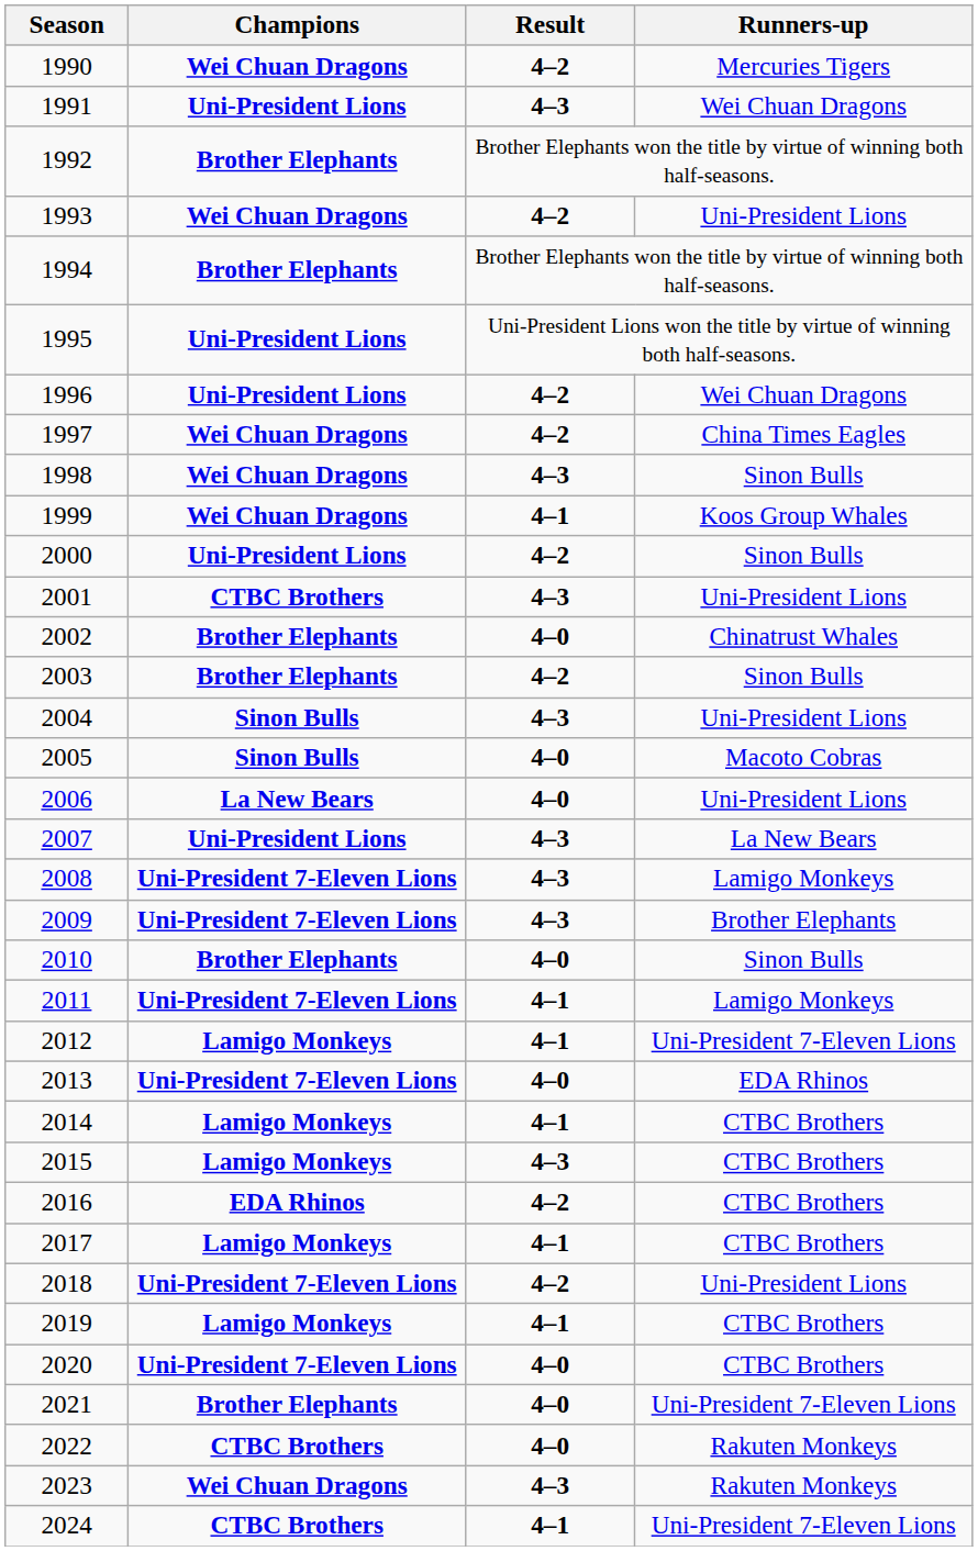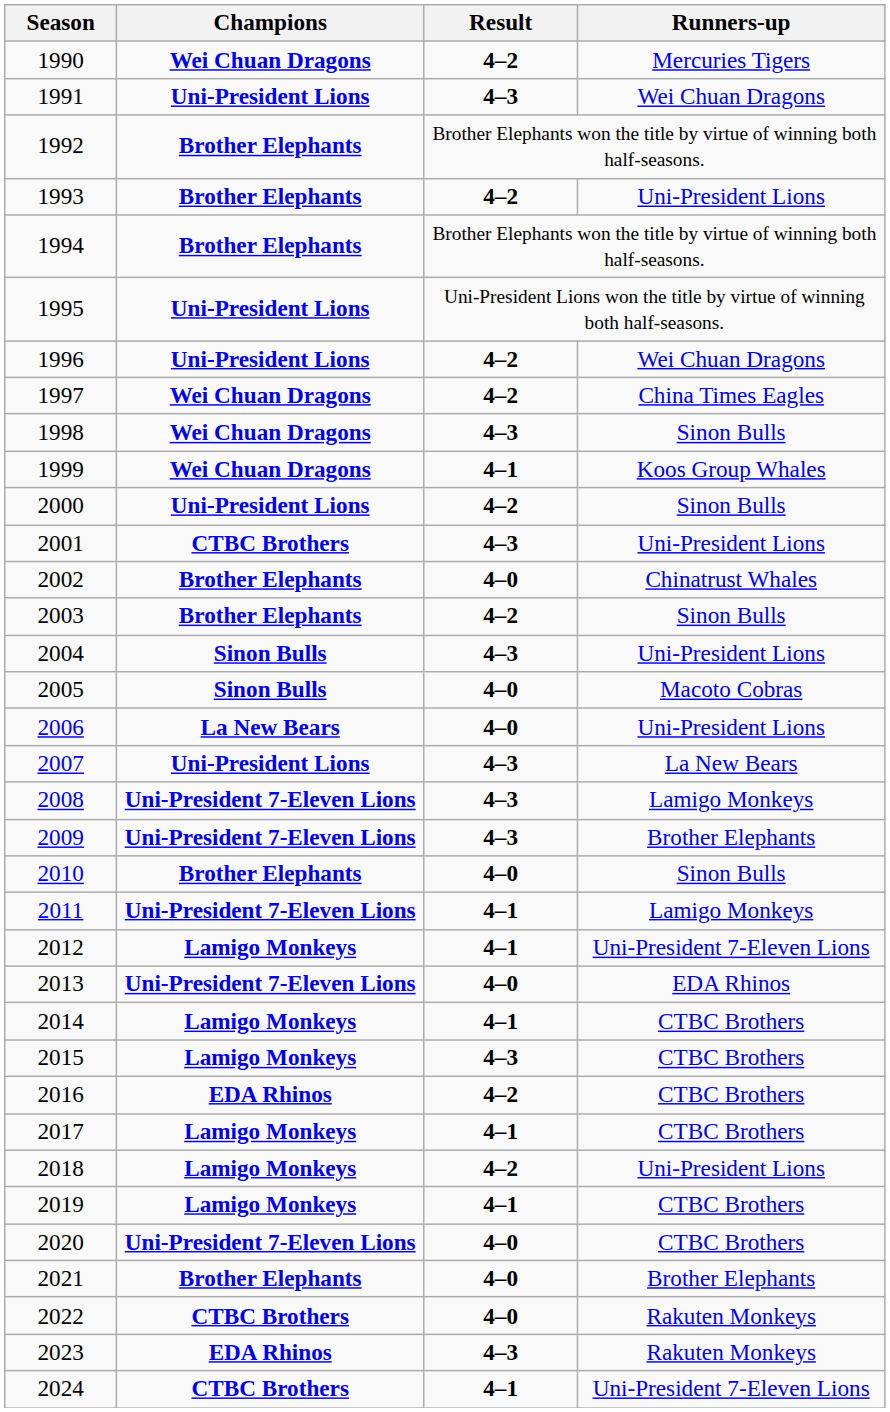 <table class="wikitable">
 <tr align=center style="background:#efefef;">
 <th width=5%>Season</th>
 <th width=20%>Champions</th>
 <th width=10%>Result</th>
 <th width=20%>Runners-up</th>
 </tr>
 <tr align=center>
 <td>1990</td>
 <td><strong><a href='#'>Wei Chuan Dragons</a></strong></td>
 <td><strong>4–2</strong></td>
 <td><a href='#'>Mercuries Tigers</a></td>
 </tr>
 <tr align=center>
 <td>1991</td>
 <td><strong><a href='#'>Uni-President Lions</a></strong></td>
 <td><strong>4–3</strong></td>
 <td><a href='#'>Wei Chuan Dragons</a></td>
 </tr>
 <tr align=center>
 <td>1992</td>
 <td><strong><a href='#'>Brother Elephants</a></strong></td>
 <td colspan="2"><small>Brother Elephants won the title by virtue of winning both half-seasons.</small></td>
 </tr>
 <tr align=center>
 <td>1993</td>
-<td><strong><a href='#'>Wei Chuan Dragons</a></strong></td>
+<td><strong><a href='#'>Brother Elephants</a></strong></td>
 <td><strong>4–2</strong></td>
 <td><a href='#'>Uni-President Lions</a></td>
 </tr>
 <tr align=center>
 <td>1994</td>
 <td><strong><a href='#'>Brother Elephants</a></strong></td>
 <td colspan="2"><small>Brother Elephants won the title by virtue of winning both half-seasons.</small></td>
 </tr>
 <tr align=center>
 <td>1995</td>
 <td><strong><a href='#'>Uni-President Lions</a></strong></td>
 <td colspan="2"><small>Uni-President Lions won the title by virtue of winning both half-seasons.</small></td>
 </tr>
 <tr align=center>
 <td>1996</td>
 <td><strong><a href='#'>Uni-President Lions</a></strong></td>
 <td><strong>4–2</strong></td>
 <td><a href='#'>Wei Chuan Dragons</a></td>
 </tr>
 <tr align=center>
 <td>1997</td>
 <td><strong><a href='#'>Wei Chuan Dragons</a></strong></td>
 <td><strong>4–2</strong></td>
 <td><a href='#'>China Times Eagles</a></td>
 </tr>
 <tr align=center>
 <td>1998</td>
 <td><strong><a href='#'>Wei Chuan Dragons</a></strong></td>
 <td><strong>4–3</strong></td>
 <td><a href='#'>Sinon Bulls</a></td>
 </tr>
 <tr align=center>
 <td>1999</td>
 <td><strong><a href='#'>Wei Chuan Dragons</a></strong></td>
 <td><strong>4–1</strong></td>
 <td><a href='#'>Koos Group Whales</a></td>
 </tr>
 <tr align=center>
 <td>2000</td>
 <td><strong><a href='#'>Uni-President Lions</a></strong></td>
 <td><strong>4–2</strong></td>
 <td><a href='#'>Sinon Bulls</a></td>
 </tr>
 <tr align=center>
 <td>2001</td>
 <td><strong><a href='#'>CTBC Brothers</a></strong></td>
 <td><strong>4–3</strong></td>
 <td><a href='#'>Uni-President Lions</a></td>
 </tr>
 <tr align=center>
 <td>2002</td>
 <td><strong><a href='#'>Brother Elephants</a></strong></td>
 <td><strong>4–0</strong></td>
 <td><a href='#'>Chinatrust Whales</a></td>
 </tr>
 <tr align=center>
 <td>2003</td>
 <td><strong><a href='#'>Brother Elephants</a></strong></td>
 <td><strong>4–2</strong></td>
 <td><a href='#'>Sinon Bulls</a></td>
 </tr>
 <tr align=center>
 <td>2004</td>
 <td><strong><a href='#'>Sinon Bulls</a></strong></td>
 <td><strong>4–3</strong></td>
 <td><a href='#'>Uni-President Lions</a></td>
 </tr>
 <tr align=center>
 <td>2005</td>
 <td><strong><a href='#'>Sinon Bulls</a></strong></td>
 <td><strong>4–0</strong></td>
 <td><a href='#'>Macoto Cobras</a></td>
 </tr>
 <tr align=center>
 <td><a href='#'>2006</a></td>
 <td><strong><a href='#'>La New Bears</a></strong></td>
 <td><strong>4–0</strong></td>
 <td><a href='#'>Uni-President Lions</a></td>
 </tr>
 <tr align=center>
 <td><a href='#'>2007</a></td>
 <td><strong><a href='#'>Uni-President Lions</a></strong></td>
 <td><strong>4–3</strong></td>
 <td><a href='#'>La New Bears</a></td>
 </tr>
 <tr align=center>
 <td><a href='#'>2008</a></td>
 <td><strong><a href='#'>Uni-President 7-Eleven Lions</a></strong></td>
 <td><strong>4–3</strong></td>
 <td><a href='#'>Lamigo Monkeys</a></td>
 </tr>
 <tr align=center>
 <td><a href='#'>2009</a></td>
 <td><strong><a href='#'>Uni-President 7-Eleven Lions</a></strong></td>
 <td><strong>4–3</strong></td>
 <td><a href='#'>Brother Elephants</a></td>
 </tr>
 <tr align=center>
 <td><a href='#'>2010</a></td>
 <td><strong><a href='#'>Brother Elephants</a></strong></td>
 <td><strong>4–0</strong></td>
 <td><a href='#'>Sinon Bulls</a></td>
 </tr>
 <tr align=center>
 <td><a href='#'>2011</a></td>
 <td><strong><a href='#'>Uni-President 7-Eleven Lions</a></strong></td>
 <td><strong>4–1</strong></td>
 <td><a href='#'>Lamigo Monkeys</a></td>
 </tr>
 <tr align=center>
 <td>2012</td>
 <td><strong><a href='#'>Lamigo Monkeys</a></strong></td>
 <td><strong>4–1</strong></td>
 <td><a href='#'>Uni-President 7-Eleven Lions</a></td>
 </tr>
 <tr align=center>
 <td>2013</td>
 <td><strong><a href='#'>Uni-President 7-Eleven Lions</a></strong></td>
 <td><strong>4–0</strong></td>
 <td><a href='#'>EDA Rhinos</a></td>
 </tr>
 <tr align=center>
 <td>2014</td>
 <td><strong><a href='#'>Lamigo Monkeys</a></strong></td>
 <td><strong>4–1</strong></td>
 <td><a href='#'>CTBC Brothers</a></td>
 </tr>
 <tr align=center>
 <td>2015</td>
 <td><strong><a href='#'>Lamigo Monkeys</a></strong></td>
 <td><strong>4–3</strong></td>
 <td><a href='#'>CTBC Brothers</a></td>
 </tr>
 <tr align=center>
 <td>2016</td>
 <td><strong><a href='#'>EDA Rhinos</a></strong></td>
 <td><strong>4–2</strong></td>
 <td><a href='#'>CTBC Brothers</a></td>
 </tr>
 <tr align=center>
 <td>2017</td>
 <td><strong><a href='#'>Lamigo Monkeys</a></strong></td>
 <td><strong>4–1</strong></td>
 <td><a href='#'>CTBC Brothers</a></td>
 </tr>
 <tr align=center>
 <td>2018</td>
-<td><strong><a href='#'>Uni-President 7-Eleven Lions</a></strong></td>
+<td><strong><a href='#'>Lamigo Monkeys</a></strong></td>
 <td><strong>4–2</strong></td>
 <td><a href='#'>Uni-President Lions</a></td>
 </tr>
 <tr align=center>
 <td>2019</td>
 <td><strong><a href='#'>Lamigo Monkeys</a></strong></td>
 <td><strong>4–1</strong></td>
 <td><a href='#'>CTBC Brothers</a></td>
 </tr>
 <tr align=center>
 <td>2020</td>
 <td><strong><a href='#'>Uni-President 7-Eleven Lions</a></strong></td>
 <td><strong>4–0</strong></td>
 <td><a href='#'>CTBC Brothers</a></td>
 </tr>
 <tr align=center>
 <td>2021</td>
 <td><strong><a href='#'>Brother Elephants</a></strong></td>
 <td><strong>4–0</strong></td>
-<td><a href='#'>Uni-President 7-Eleven Lions</a></td>
+<td><a href='#'>Brother Elephants</a></td>
 </tr>
 <tr align=center>
 <td>2022</td>
 <td><strong><a href='#'>CTBC Brothers</a></strong></td>
 <td><strong>4–0</strong></td>
 <td><a href='#'>Rakuten Monkeys</a></td>
 </tr>
 <tr align=center>
 <td>2023</td>
-<td><strong><a href='#'>Wei Chuan Dragons</a></strong></td>
+<td><strong><a href='#'>EDA Rhinos</a></strong></td>
 <td><strong>4–3</strong></td>
 <td><a href='#'>Rakuten Monkeys</a></td>
 </tr>
 <tr align=center>
 <td>2024</td>
 <td><strong><a href='#'>CTBC Brothers</a></strong></td>
 <td><strong>4–1</strong></td>
 <td><a href='#'>Uni-President 7-Eleven Lions</a></td>
 </tr>
 <tr>
 </tr>
 </table>
